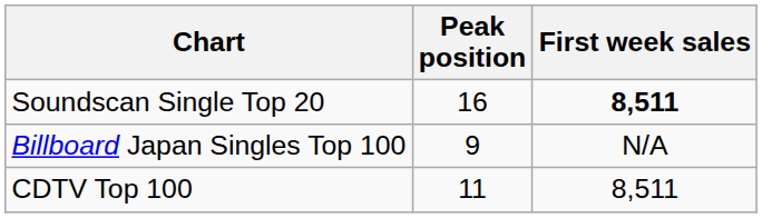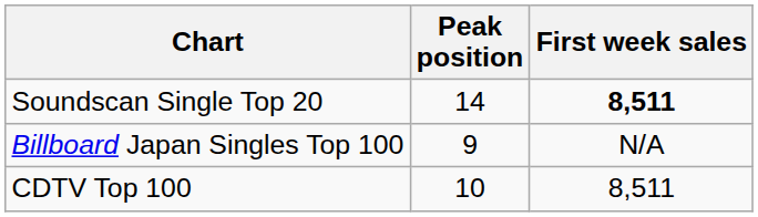 <table class="wikitable">
 <tr>
 <th>Chart</th>
 <th>Peak<br>position</th>
 <th>First week sales</th>
 </tr>
 <tr>
 <td>Soundscan Single Top 20</td>
-<td align="center">16</td>
+<td align="center">14</td>
 <td align="center"><strong>8,511</strong></td>
 </tr>
 <tr>
 <td><em><a href='#'>Billboard</a></em> Japan Singles Top 100</td>
 <td align="center">9</td>
 <td align="center">N/A</td>
 </tr>
 <tr>
 <td>CDTV Top 100</td>
-<td align="center">11</td>
+<td align="center">10</td>
 <td align="center">8,511</td>
 </tr>
 </table>
